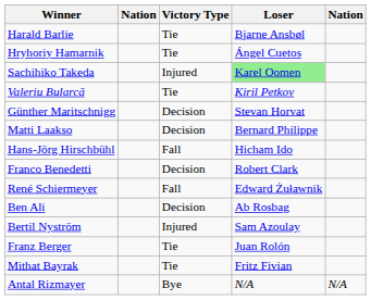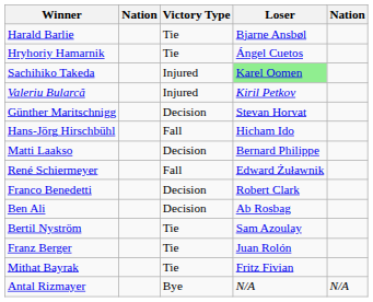 <table class="wikitable sortable" style="text-align:left;">
 <tr>
 <th>Winner</th>
 <th>Nation</th>
 <th>Victory Type</th>
 <th>Loser</th>
 <th>Nation</th>
 </tr>
 <tr>
 <td><a href='#'>Harald Barlie</a></td>
 <td></td>
 <td>Tie</td>
 <td><a href='#'>Bjarne Ansbøl</a></td>
 <td></td>
 </tr>
 <tr>
 <td><a href='#'>Hryhoriy Hamarnik</a></td>
 <td></td>
 <td>Tie</td>
 <td><a href='#'>Ángel Cuetos</a></td>
 <td></td>
 </tr>
 <tr>
 <td><a href='#'>Sachihiko Takeda</a></td>
 <td></td>
 <td>Injured</td>
 <td style="background: lightgreen;"><a href='#'>Karel Oomen</a></td>
 <td></td>
 </tr>
 <tr>
 <td><em><a href='#'>Valeriu Bularcă</a></em></td>
 <td><em></em></td>
-<td>Tie</td>
+<td>Injured</td>
 <td><em><a href='#'>Kiril Petkov</a></em></td>
 <td><em></em></td>
 </tr>
 <tr>
 <td><a href='#'>Günther Maritschnigg</a></td>
 <td></td>
 <td>Decision</td>
 <td><a href='#'>Stevan Horvat</a></td>
 <td></td>
 </tr>
 <tr>
+<td><a href='#'>Hans-Jörg Hirschbühl</a></td>
+<td></td>
+<td>Fall</td>
+<td><a href='#'>Hicham Ido</a></td>
+<td></td>
+</tr>
+<tr>
 <td><a href='#'>Matti Laakso</a></td>
 <td></td>
 <td>Decision</td>
 <td><a href='#'>Bernard Philippe</a></td>
 <td></td>
 </tr>
 <tr>
-<td><a href='#'>Hans-Jörg Hirschbühl</a></td>
+<td><a href='#'>René Schiermeyer</a></td>
 <td></td>
 <td>Fall</td>
-<td><a href='#'>Hicham Ido</a></td>
+<td><a href='#'>Edward Żuławnik</a></td>
 <td></td>
 </tr>
 <tr>
 <td><a href='#'>Franco Benedetti</a></td>
 <td></td>
 <td>Decision</td>
 <td><a href='#'>Robert Clark</a></td>
-<td></td>
-</tr>
-<tr>
-<td><a href='#'>René Schiermeyer</a></td>
-<td></td>
-<td>Fall</td>
-<td><a href='#'>Edward Żuławnik</a></td>
 <td></td>
 </tr>
 <tr>
 <td><a href='#'>Ben Ali</a></td>
 <td></td>
 <td>Decision</td>
 <td><a href='#'>Ab Rosbag</a></td>
 <td></td>
 </tr>
 <tr>
 <td><a href='#'>Bertil Nyström</a></td>
 <td></td>
-<td>Injured</td>
+<td>Tie</td>
 <td><a href='#'>Sam Azoulay</a></td>
 <td></td>
 </tr>
 <tr>
 <td><a href='#'>Franz Berger</a></td>
 <td></td>
 <td>Tie</td>
 <td><a href='#'>Juan Rolón</a></td>
 <td></td>
 </tr>
 <tr>
 <td><a href='#'>Mithat Bayrak</a></td>
 <td></td>
 <td>Tie</td>
 <td><a href='#'>Fritz Fivian</a></td>
 <td></td>
 </tr>
 <tr>
 <td><a href='#'>Antal Rizmayer</a></td>
 <td></td>
 <td>Bye</td>
 <td><em>N/A</em></td>
 <td><em>N/A</em></td>
 </tr>
 </table>
